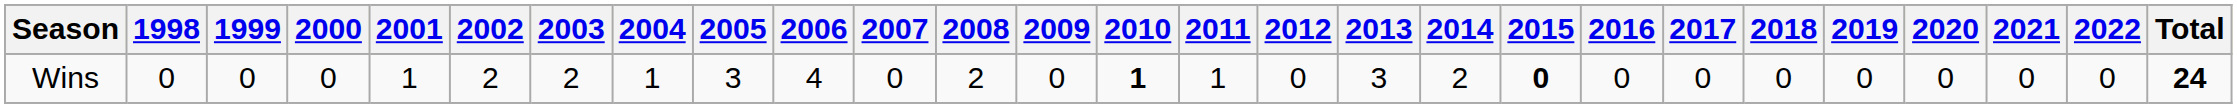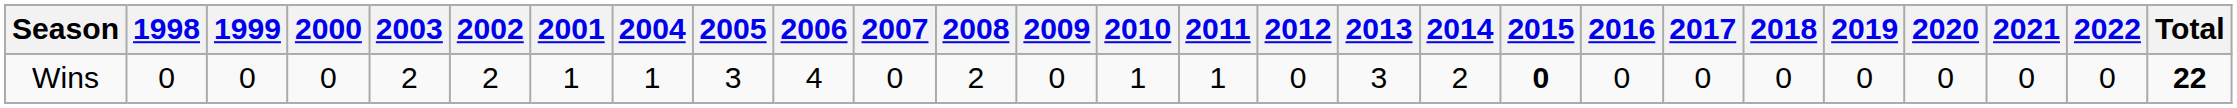 <table class=wikitable style=font-size:96%>
 <tr style=background:#ffc>
 <th>Season</th>
 <th><a href='#'>1998</a></th>
 <th><a href='#'>1999</a></th>
 <th><a href='#'>2000</a></th>
+<th><a href='#'>2003</a></th>
+<th><a href='#'>2002</a></th>
 <th><a href='#'>2001</a></th>
-<th><a href='#'>2002</a></th>
-<th><a href='#'>2003</a></th>
 <th><a href='#'>2004</a></th>
 <th><a href='#'>2005</a></th>
 <th><a href='#'>2006</a></th>
 <th><a href='#'>2007</a></th>
 <th><a href='#'>2008</a></th>
 <th><a href='#'>2009</a></th>
 <th><a href='#'>2010</a></th>
 <th><a href='#'>2011</a></th>
 <th><a href='#'>2012</a></th>
 <th><a href='#'>2013</a></th>
 <th><a href='#'>2014</a></th>
 <th><a href='#'>2015</a></th>
 <th><a href='#'>2016</a></th>
 <th><a href='#'>2017</a></th>
 <th><a href='#'>2018</a></th>
 <th><a href='#'>2019</a></th>
 <th><a href='#'>2020</a></th>
 <th><a href='#'>2021</a></th>
 <th><a href='#'>2022</a></th>
 <th>Total</th>
 </tr>
 <tr align=center>
 <td>Wins</td>
 <td>0</td>
 <td>0</td>
 <td>0</td>
-<td>1</td>
 <td>2</td>
 <td>2</td>
+<td>1</td>
 <td>1</td>
 <td>3</td>
 <td>4</td>
 <td>0</td>
 <td>2</td>
 <td>0</td>
-<td><strong>1</strong></td>
+<td>1</td>
 <td>1</td>
 <td>0</td>
 <td>3</td>
 <td>2</td>
 <td><strong>0</strong></td>
 <td>0</td>
 <td>0</td>
 <td>0</td>
 <td>0</td>
 <td>0</td>
 <td>0</td>
 <td>0</td>
-<td><strong>24</strong></td>
+<td><strong>22</strong></td>
 </tr>
 </table>
